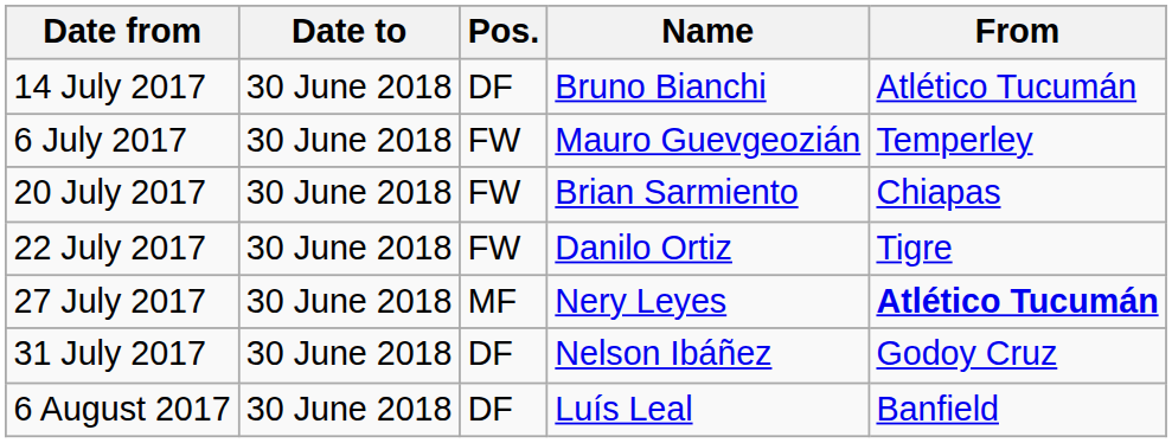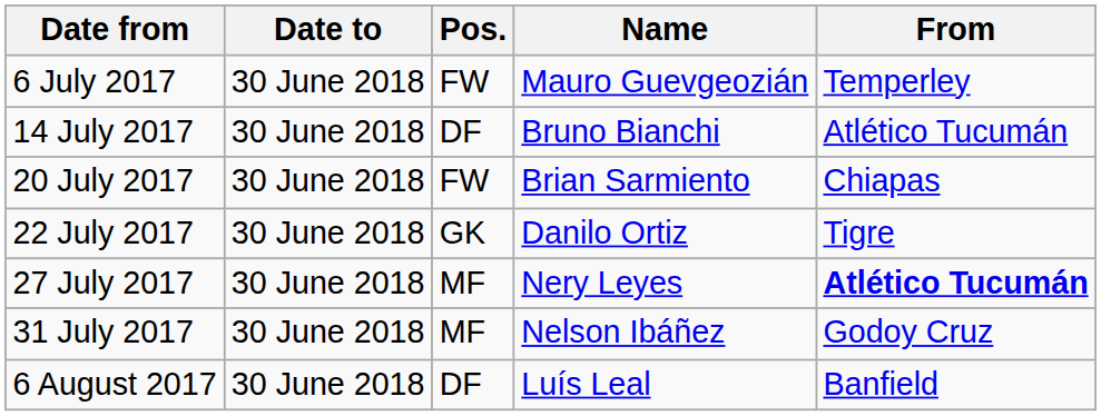 <table class="wikitable">
 <tr>
 <th>Date from</th>
 <th>Date to</th>
 <th>Pos.</th>
 <th>Name</th>
 <th>From</th>
 </tr>
 <tr>
+<td>6 July 2017</td>
+<td>30 June 2018</td>
+<td>FW</td>
+<td> <a href='#'>Mauro Guevgeozián</a></td>
+<td> <a href='#'>Temperley</a></td>
+</tr>
+<tr>
 <td>14 July 2017</td>
 <td>30 June 2018</td>
 <td>DF</td>
 <td> <a href='#'>Bruno Bianchi</a></td>
 <td> <a href='#'>Atlético Tucumán</a></td>
-</tr>
-<tr>
-<td>6 July 2017</td>
-<td>30 June 2018</td>
-<td>FW</td>
-<td> <a href='#'>Mauro Guevgeozián</a></td>
-<td> <a href='#'>Temperley</a></td>
 </tr>
 <tr>
 <td>20 July 2017</td>
 <td>30 June 2018</td>
 <td>FW</td>
 <td> <a href='#'>Brian Sarmiento</a></td>
 <td> <a href='#'>Chiapas</a></td>
 </tr>
 <tr>
 <td>22 July 2017</td>
 <td>30 June 2018</td>
-<td>FW</td>
+<td>GK</td>
 <td> <a href='#'>Danilo Ortiz</a></td>
 <td> <a href='#'>Tigre</a></td>
 </tr>
 <tr>
 <td>27 July 2017</td>
 <td>30 June 2018</td>
 <td>MF</td>
 <td> <a href='#'>Nery Leyes</a></td>
 <td><strong> <a href='#'>Atlético Tucumán</a></strong></td>
 </tr>
 <tr>
 <td>31 July 2017</td>
 <td>30 June 2018</td>
-<td>DF</td>
+<td>MF</td>
 <td> <a href='#'>Nelson Ibáñez</a></td>
 <td> <a href='#'>Godoy Cruz</a></td>
 </tr>
 <tr>
 <td>6 August 2017</td>
 <td>30 June 2018</td>
 <td>DF</td>
 <td> <a href='#'>Luís Leal</a></td>
 <td> <a href='#'>Banfield</a></td>
 </tr>
 </table>
